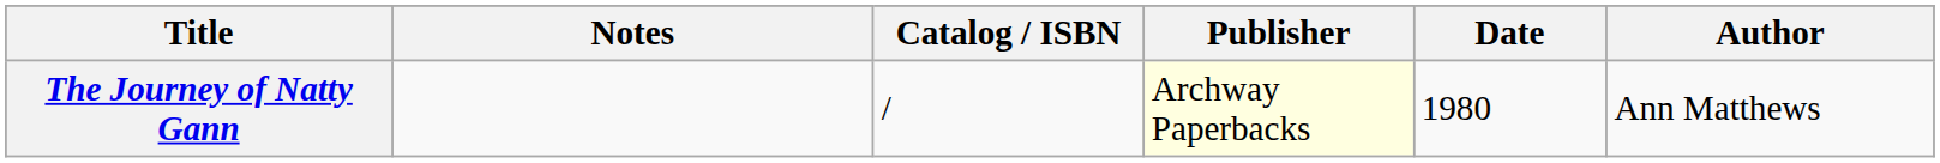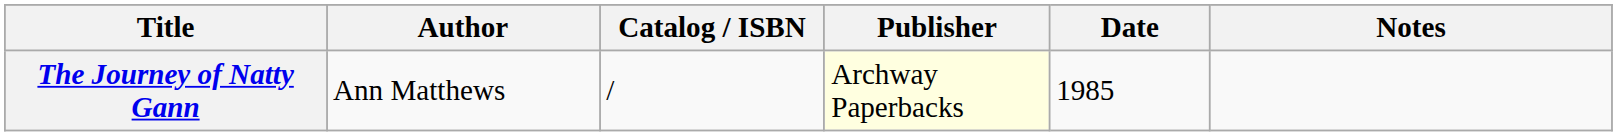 <table class="wikitable sortable" style="width:100%;">
 <tr>
 <th width=20%>Title</th>
-<th width=25%>Notes</th>
+<th width=17%>Author</th>
 <th width=14%>Catalog / ISBN</th>
 <th width=14%>Publisher</th>
 <th width=10%>Date</th>
-<th width=17%>Author</th>
+<th width=25%>Notes</th>
 </tr>
 <tr>
 <th><em><a href='#'>The Journey of Natty Gann</a></em></th>
-<td></td>
+<td>Ann Matthews</td>
 <td> / </td>
 <td style="background: lightyellow;">Archway Paperbacks</td>
-<td>1980</td>
-<td>Ann Matthews</td>
+<td>1985</td>
+<td></td>
 </tr>
 </table>
